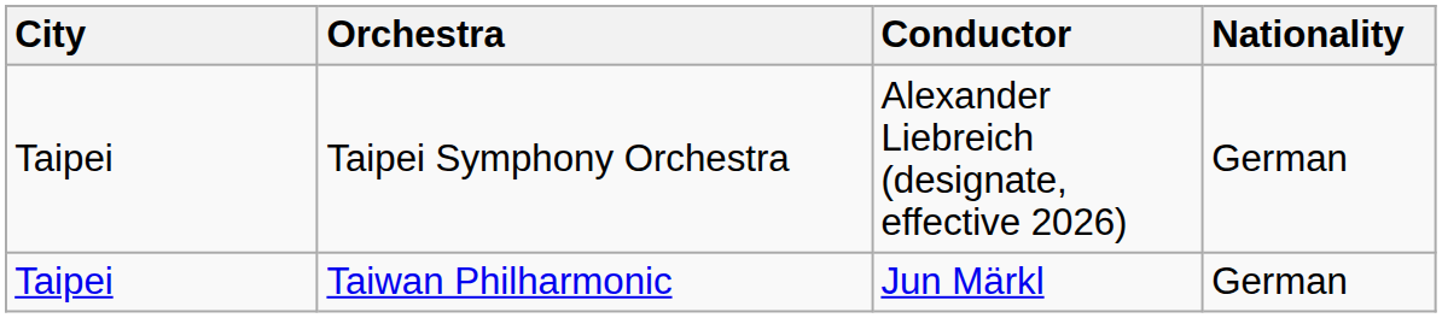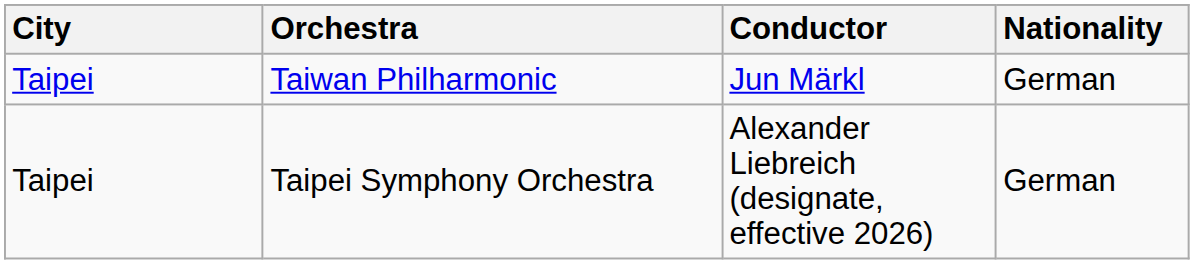 <table class="wikitable">
 <tr>
 <td style="width: 200px; background: #f2f2f2"><strong>City</strong></td>
 <td style="width: 350px; background: #f2f2f2"><strong>Orchestra</strong></td>
 <td style="width: 180px; background: #f2f2f2"><strong>Conductor</strong></td>
 <td style="width: 100px; background: #f2f2f2"><strong>Nationality</strong></td>
 </tr>
 <tr>
+<td><a href='#'>Taipei</a></td>
+<td><a href='#'>Taiwan Philharmonic</a></td>
+<td><a href='#'>Jun Märkl</a></td>
+<td>German</td>
+</tr>
+<tr>
 <td>Taipei</td>
 <td>Taipei Symphony Orchestra</td>
 <td>Alexander Liebreich (designate, effective 2026)</td>
 <td>German</td>
 </tr>
-<tr>
-<td><a href='#'>Taipei</a></td>
-<td><a href='#'>Taiwan Philharmonic</a></td>
-<td><a href='#'>Jun Märkl</a></td>
-<td>German</td>
-</tr>
 </table>
